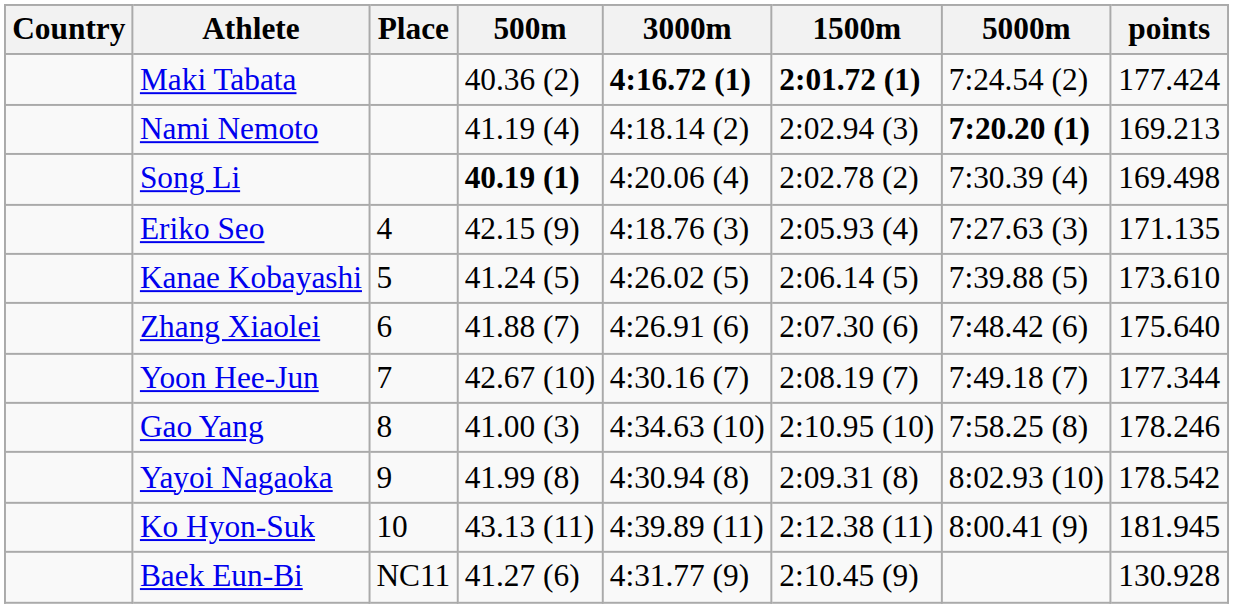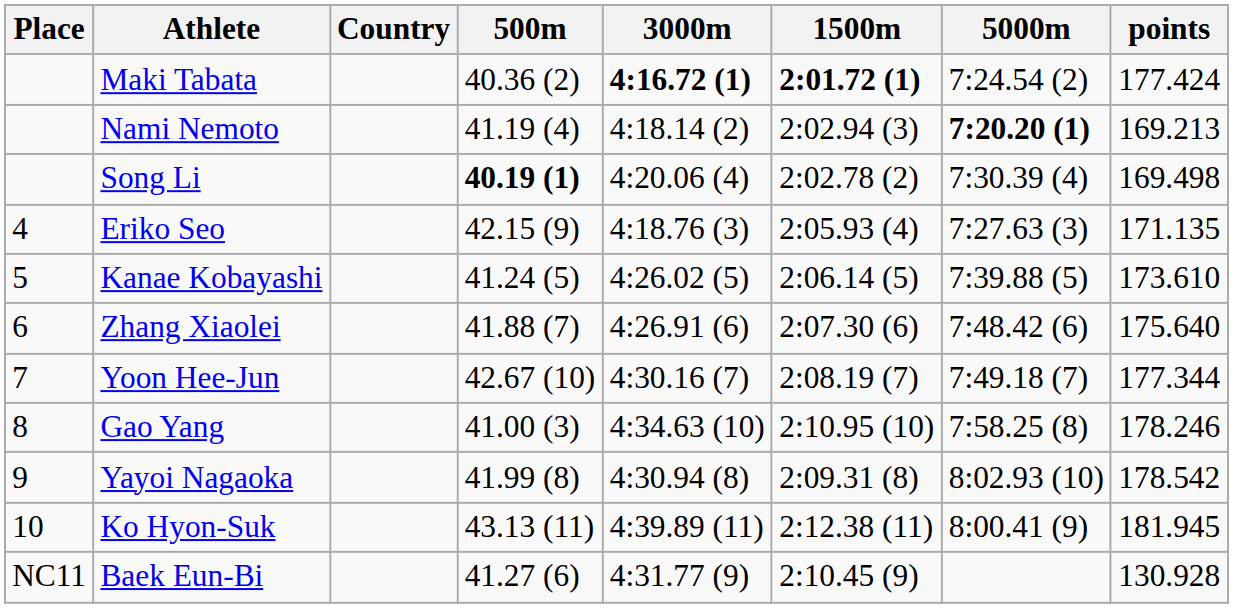 <table class="wikitable">
 <tr>
+<th>Place</th>
+<th>Athlete</th>
 <th>Country</th>
-<th>Athlete</th>
-<th>Place</th>
 <th>500m</th>
 <th>3000m</th>
 <th>1500m</th>
 <th>5000m</th>
 <th>points</th>
 </tr>
 <tr>
 <td></td>
 <td><a href='#'>Maki Tabata</a></td>
 <td></td>
 <td>40.36 (2)</td>
 <td><strong>4:16.72 (1)</strong></td>
 <td><strong>2:01.72 (1)</strong></td>
 <td>7:24.54 (2)</td>
 <td>177.424</td>
 </tr>
 <tr>
 <td></td>
 <td><a href='#'>Nami Nemoto</a></td>
 <td></td>
 <td>41.19 (4)</td>
 <td>4:18.14 (2)</td>
 <td>2:02.94 (3)</td>
 <td><strong>7:20.20 (1)</strong></td>
 <td>169.213</td>
 </tr>
 <tr>
 <td></td>
 <td><a href='#'>Song Li</a></td>
 <td></td>
 <td><strong>40.19 (1)</strong></td>
 <td>4:20.06 (4)</td>
 <td>2:02.78 (2)</td>
 <td>7:30.39 (4)</td>
 <td>169.498</td>
 </tr>
 <tr>
+<td>4</td>
+<td><a href='#'>Eriko Seo</a></td>
 <td></td>
-<td><a href='#'>Eriko Seo</a></td>
-<td>4</td>
 <td>42.15 (9)</td>
 <td>4:18.76 (3)</td>
 <td>2:05.93 (4)</td>
 <td>7:27.63 (3)</td>
 <td>171.135</td>
 </tr>
 <tr>
+<td>5</td>
+<td><a href='#'>Kanae Kobayashi</a></td>
 <td></td>
-<td><a href='#'>Kanae Kobayashi</a></td>
-<td>5</td>
 <td>41.24 (5)</td>
 <td>4:26.02 (5)</td>
 <td>2:06.14 (5)</td>
 <td>7:39.88 (5)</td>
 <td>173.610</td>
 </tr>
 <tr>
+<td>6</td>
+<td><a href='#'>Zhang Xiaolei</a></td>
 <td></td>
-<td><a href='#'>Zhang Xiaolei</a></td>
-<td>6</td>
 <td>41.88 (7)</td>
 <td>4:26.91 (6)</td>
 <td>2:07.30 (6)</td>
 <td>7:48.42 (6)</td>
 <td>175.640</td>
 </tr>
 <tr>
+<td>7</td>
+<td><a href='#'>Yoon Hee-Jun</a></td>
 <td></td>
-<td><a href='#'>Yoon Hee-Jun</a></td>
-<td>7</td>
 <td>42.67 (10)</td>
 <td>4:30.16 (7)</td>
 <td>2:08.19 (7)</td>
 <td>7:49.18 (7)</td>
 <td>177.344</td>
 </tr>
 <tr>
+<td>8</td>
+<td><a href='#'>Gao Yang</a></td>
 <td></td>
-<td><a href='#'>Gao Yang</a></td>
-<td>8</td>
 <td>41.00 (3)</td>
 <td>4:34.63 (10)</td>
 <td>2:10.95 (10)</td>
 <td>7:58.25 (8)</td>
 <td>178.246</td>
 </tr>
 <tr>
+<td>9</td>
+<td><a href='#'>Yayoi Nagaoka</a></td>
 <td></td>
-<td><a href='#'>Yayoi Nagaoka</a></td>
-<td>9</td>
 <td>41.99 (8)</td>
 <td>4:30.94 (8)</td>
 <td>2:09.31 (8)</td>
 <td>8:02.93 (10)</td>
 <td>178.542</td>
 </tr>
 <tr>
+<td>10</td>
+<td><a href='#'>Ko Hyon-Suk</a></td>
 <td></td>
-<td><a href='#'>Ko Hyon-Suk</a></td>
-<td>10</td>
 <td>43.13 (11)</td>
 <td>4:39.89 (11)</td>
 <td>2:12.38 (11)</td>
 <td>8:00.41 (9)</td>
 <td>181.945</td>
 </tr>
 <tr>
+<td>NC11</td>
+<td><a href='#'>Baek Eun-Bi</a></td>
 <td></td>
-<td><a href='#'>Baek Eun-Bi</a></td>
-<td>NC11</td>
 <td>41.27 (6)</td>
 <td>4:31.77 (9)</td>
 <td>2:10.45 (9)</td>
 <td></td>
 <td>130.928</td>
 </tr>
 </table>
